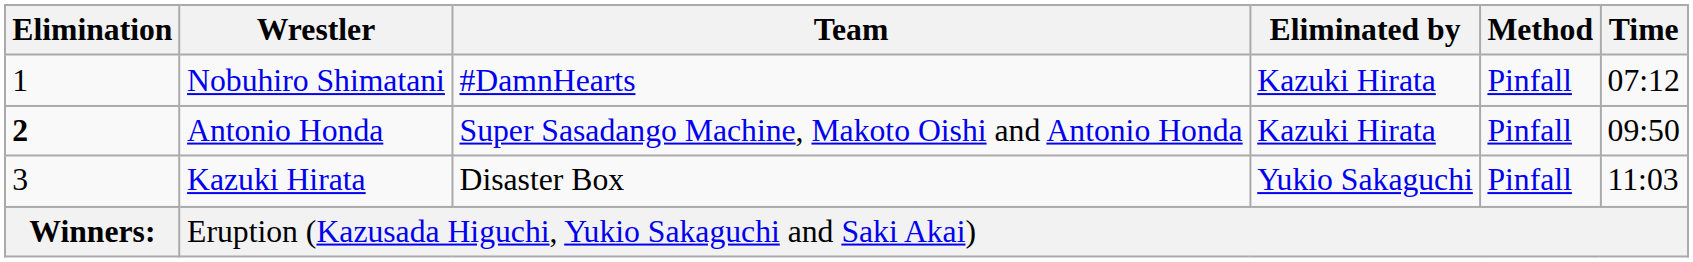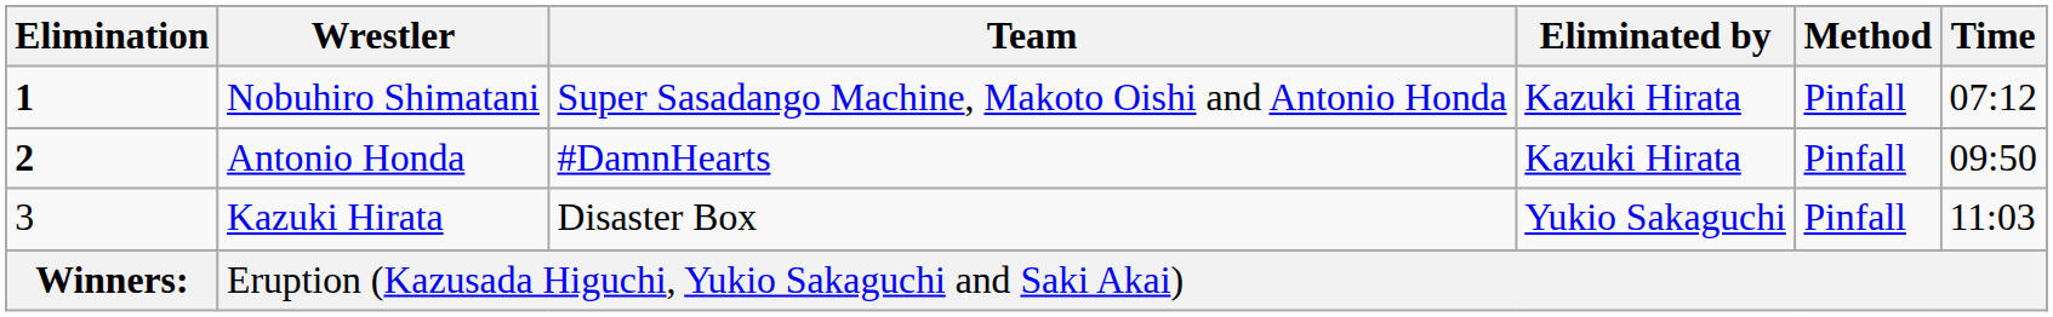 <table class="wikitable" border="1">
 <tr>
 <th>Elimination</th>
 <th>Wrestler</th>
 <th>Team</th>
 <th>Eliminated by</th>
 <th>Method</th>
 <th>Time</th>
 </tr>
 <tr>
-<td>1</td>
+<td><strong>1</strong></td>
 <td><a href='#'>Nobuhiro Shimatani</a></td>
-<td><a href='#'>#DamnHearts</a></td>
+<td><a href='#'>Super Sasadango Machine</a>, <a href='#'>Makoto Oishi</a> and <a href='#'>Antonio Honda</a></td>
 <td><a href='#'>Kazuki Hirata</a></td>
 <td><a href='#'>Pinfall</a></td>
 <td>07:12</td>
 </tr>
 <tr>
 <td><strong>2</strong></td>
 <td><a href='#'>Antonio Honda</a></td>
-<td><a href='#'>Super Sasadango Machine</a>, <a href='#'>Makoto Oishi</a> and <a href='#'>Antonio Honda</a></td>
+<td><a href='#'>#DamnHearts</a></td>
 <td><a href='#'>Kazuki Hirata</a></td>
 <td><a href='#'>Pinfall</a></td>
 <td>09:50</td>
 </tr>
 <tr>
 <td>3</td>
 <td><a href='#'>Kazuki Hirata</a></td>
 <td>Disaster Box</td>
 <td><a href='#'>Yukio Sakaguchi</a></td>
 <td><a href='#'>Pinfall</a></td>
 <td>11:03</td>
 </tr>
 <tr>
 <th>Winners:</th>
 <td colspan="6" bgcolor="#f2f2f2">Eruption (<a href='#'>Kazusada Higuchi</a>, <a href='#'>Yukio Sakaguchi</a> and <a href='#'>Saki Akai</a>)</td>
 </tr>
 </table>
